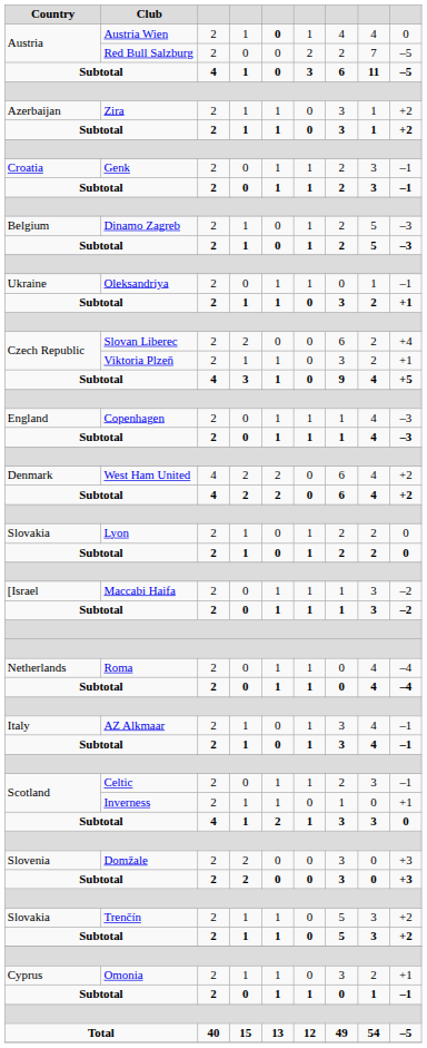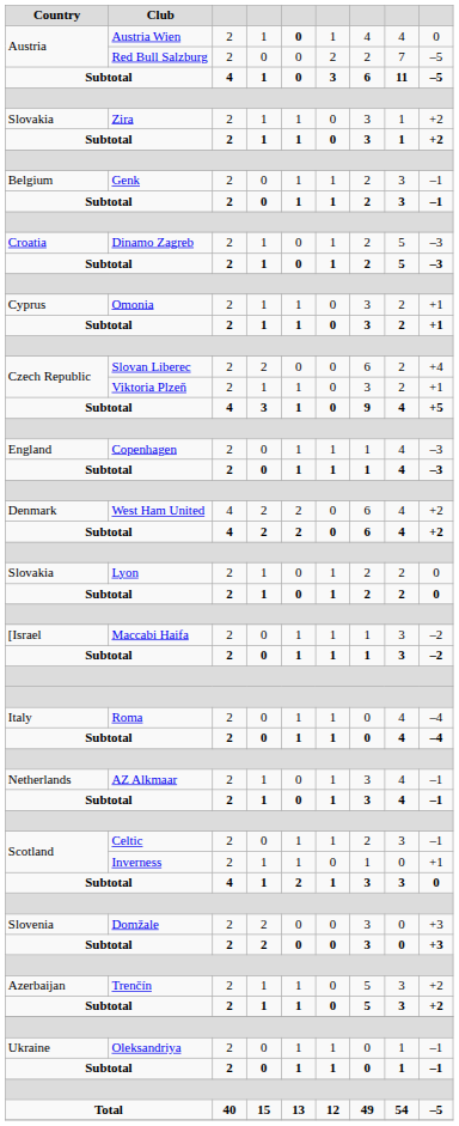 <table class="wikitable" style="text-align: center;">
 <tr>
 <th width="120" style="background:#DCDCDC">Country</th>
 <th width="120" style="background:#DCDCDC">Club</th>
 <th width="35" style="background:#DCDCDC"></th>
 <th width="35" style="background:#DCDCDC"></th>
 <th width="35" style="background:#DCDCDC"></th>
 <th width="35" style="background:#DCDCDC"></th>
 <th width="35" style="background:#DCDCDC"></th>
 <th width="35" style="background:#DCDCDC"></th>
 <th width="35" style="background:#DCDCDC"></th>
 </tr>
 <tr>
 <td align=left rowspan="2"> Austria</td>
 <td align=left><a href='#'>Austria Wien</a></td>
 <td>2</td>
 <td>1</td>
 <td><strong>0</strong></td>
 <td>1</td>
 <td>4</td>
 <td>4</td>
 <td>0</td>
 </tr>
 <tr>
 <td align=left><a href='#'>Red Bull Salzburg</a></td>
 <td>2</td>
 <td>0</td>
 <td>0</td>
 <td>2</td>
 <td>2</td>
 <td>7</td>
 <td>–5</td>
 </tr>
 <tr>
 <td colspan=2 align-"center"><strong>Subtotal</strong></td>
 <td><strong>4</strong></td>
 <td><strong>1</strong></td>
 <td><strong>0</strong></td>
 <td><strong>3</strong></td>
 <td><strong>6</strong></td>
 <td><strong>11</strong></td>
 <td><strong>–5</strong></td>
 </tr>
 <tr>
 <th colspan=9 height="18" style="background:#DCDCDC"></th>
 </tr>
 <tr>
-<td align=left> Azerbaijan</td>
+<td align=left> Slovakia</td>
 <td align=left><a href='#'>Zira</a></td>
 <td>2</td>
 <td>1</td>
 <td>1</td>
 <td>0</td>
 <td>3</td>
 <td>1</td>
 <td>+2</td>
 </tr>
 <tr>
 <td colspan=2 align-"center"><strong>Subtotal</strong></td>
 <td><strong>2</strong></td>
 <td><strong>1</strong></td>
 <td><strong>1</strong></td>
 <td><strong>0</strong></td>
 <td><strong>3</strong></td>
 <td><strong>1</strong></td>
 <td><strong>+2</strong></td>
 </tr>
 <tr>
 <th colspan=9 height="18" style="background:#DCDCDC"></th>
 </tr>
 <tr>
-<td align=left> <a href='#'>Croatia</a></td>
+<td align=left> Belgium</td>
 <td align=left><a href='#'>Genk</a></td>
 <td>2</td>
 <td>0</td>
 <td>1</td>
 <td>1</td>
 <td>2</td>
 <td>3</td>
 <td>–1</td>
 </tr>
 <tr>
 <td colspan=2 align-"center"><strong>Subtotal</strong></td>
 <td><strong>2</strong></td>
 <td><strong>0</strong></td>
 <td><strong>1</strong></td>
 <td><strong>1</strong></td>
 <td><strong>2</strong></td>
 <td><strong>3</strong></td>
 <td><strong>–1</strong></td>
 </tr>
 <tr>
 <th colspan=9 height="18" style="background:#DCDCDC"></th>
 </tr>
 <tr>
-<td align=left> Belgium</td>
+<td align=left> <a href='#'>Croatia</a></td>
 <td align=left><a href='#'>Dinamo Zagreb</a></td>
 <td>2</td>
 <td>1</td>
 <td>0</td>
 <td>1</td>
 <td>2</td>
 <td>5</td>
 <td>–3</td>
 </tr>
 <tr>
 <td colspan=2 align-"center"><strong>Subtotal</strong></td>
 <td><strong>2</strong></td>
 <td><strong>1</strong></td>
 <td><strong>0</strong></td>
 <td><strong>1</strong></td>
 <td><strong>2</strong></td>
 <td><strong>5</strong></td>
 <td><strong>–3</strong></td>
 </tr>
 <tr>
 <th colspan=9 height="18" style="background:#DCDCDC"></th>
 </tr>
 <tr>
-<td align=left> Ukraine</td>
-<td align=left><a href='#'>Oleksandriya</a></td>
+<td align=left> Cyprus</td>
+<td align=left><a href='#'>Omonia</a></td>
 <td>2</td>
-<td>0</td>
 <td>1</td>
 <td>1</td>
 <td>0</td>
-<td>1</td>
-<td>–1</td>
+<td>3</td>
+<td>2</td>
+<td>+1</td>
 </tr>
 <tr>
 <td colspan=2 align-"center"><strong>Subtotal</strong></td>
 <td><strong>2</strong></td>
 <td><strong>1</strong></td>
 <td><strong>1</strong></td>
 <td><strong>0</strong></td>
 <td><strong>3</strong></td>
 <td><strong>2</strong></td>
 <td><strong>+1</strong></td>
 </tr>
 <tr>
 <th colspan=9 height="18" style="background:#DCDCDC"></th>
 </tr>
 <tr>
 <td align=left rowspan="2"> Czech Republic</td>
 <td align=left><a href='#'>Slovan Liberec</a></td>
 <td>2</td>
 <td>2</td>
 <td>0</td>
 <td>0</td>
 <td>6</td>
 <td>2</td>
 <td>+4</td>
 </tr>
 <tr>
 <td align=left><a href='#'>Viktoria Plzeň</a></td>
 <td>2</td>
 <td>1</td>
 <td>1</td>
 <td>0</td>
 <td>3</td>
 <td>2</td>
 <td>+1</td>
 </tr>
 <tr>
 <td colspan=2 align-"center"><strong>Subtotal</strong></td>
 <td><strong>4</strong></td>
 <td><strong>3</strong></td>
 <td><strong>1</strong></td>
 <td><strong>0</strong></td>
 <td><strong>9</strong></td>
 <td><strong>4</strong></td>
 <td><strong>+5</strong></td>
 </tr>
 <tr>
 <th colspan=9 height="18" style="background:#DCDCDC"></th>
 </tr>
 <tr>
 <td align=left> England</td>
 <td align=left><a href='#'>Copenhagen</a></td>
 <td>2</td>
 <td>0</td>
 <td>1</td>
 <td>1</td>
 <td>1</td>
 <td>4</td>
 <td>–3</td>
 </tr>
 <tr>
 <td colspan=2 align-"center"><strong>Subtotal</strong></td>
 <td><strong>2</strong></td>
 <td><strong>0</strong></td>
 <td><strong>1</strong></td>
 <td><strong>1</strong></td>
 <td><strong>1</strong></td>
 <td><strong>4</strong></td>
 <td><strong>–3</strong></td>
 </tr>
 <tr>
 <th colspan=9 height="18" style="background:#DCDCDC"></th>
 </tr>
 <tr>
 <td align=left> Denmark</td>
 <td align=left><a href='#'>West Ham United</a></td>
 <td>4</td>
 <td>2</td>
 <td>2</td>
 <td>0</td>
 <td>6</td>
 <td>4</td>
 <td>+2</td>
 </tr>
 <tr>
 <td colspan=2 align-"center"><strong>Subtotal</strong></td>
 <td><strong>4</strong></td>
 <td><strong>2</strong></td>
 <td><strong>2</strong></td>
 <td><strong>0</strong></td>
 <td><strong>6</strong></td>
 <td><strong>4</strong></td>
 <td><strong>+2</strong></td>
 </tr>
 <tr>
 <th colspan=9 height="18" style="background:#DCDCDC"></th>
 </tr>
 <tr>
 <td align=left> Slovakia</td>
 <td align=left><a href='#'>Lyon</a></td>
 <td>2</td>
 <td>1</td>
 <td>0</td>
 <td>1</td>
 <td>2</td>
 <td>2</td>
 <td>0</td>
 </tr>
 <tr>
 <td colspan=2 align-"center"><strong>Subtotal</strong></td>
 <td><strong>2</strong></td>
 <td><strong>1</strong></td>
 <td><strong>0</strong></td>
 <td><strong>1</strong></td>
 <td><strong>2</strong></td>
 <td><strong>2</strong></td>
 <td><strong>0</strong></td>
 </tr>
 <tr>
 <th colspan=9 height="18" style="background:#DCDCDC"></th>
 </tr>
 <tr>
 <td align=left> [Israel</td>
 <td align=left><a href='#'>Maccabi Haifa</a></td>
 <td>2</td>
 <td>0</td>
 <td>1</td>
 <td>1</td>
 <td>1</td>
 <td>3</td>
 <td>–2</td>
 </tr>
 <tr>
 <td colspan=2 align-"center"><strong>Subtotal</strong></td>
 <td><strong>2</strong></td>
 <td><strong>0</strong></td>
 <td><strong>1</strong></td>
 <td><strong>1</strong></td>
 <td><strong>1</strong></td>
 <td><strong>3</strong></td>
 <td><strong>–2</strong></td>
 </tr>
 <tr>
 <th colspan=9 height="18" style="background:#DCDCDC"></th>
 </tr>
 <tr>
 <th colspan=9 height="18" style="background:#DCDCDC"></th>
 </tr>
 <tr>
-<td align=left> Netherlands</td>
+<td align=left> Italy</td>
 <td align=left><a href='#'>Roma</a></td>
 <td>2</td>
 <td>0</td>
 <td>1</td>
 <td>1</td>
 <td>0</td>
 <td>4</td>
 <td>–4</td>
 </tr>
 <tr>
 <td colspan=2 align-"center"><strong>Subtotal</strong></td>
 <td><strong>2</strong></td>
 <td><strong>0</strong></td>
 <td><strong>1</strong></td>
 <td><strong>1</strong></td>
 <td><strong>0</strong></td>
 <td><strong>4</strong></td>
 <td><strong>–4</strong></td>
 </tr>
 <tr>
 <th colspan=9 height="18" style="background:#DCDCDC"></th>
 </tr>
 <tr>
-<td align=left> Italy</td>
+<td align=left> Netherlands</td>
 <td align=left><a href='#'>AZ Alkmaar</a></td>
 <td>2</td>
 <td>1</td>
 <td>0</td>
 <td>1</td>
 <td>3</td>
 <td>4</td>
 <td>–1</td>
 </tr>
 <tr>
 <td colspan=2 align-"center"><strong>Subtotal</strong></td>
 <td><strong>2</strong></td>
 <td><strong>1</strong></td>
 <td><strong>0</strong></td>
 <td><strong>1</strong></td>
 <td><strong>3</strong></td>
 <td><strong>4</strong></td>
 <td><strong>–1</strong></td>
 </tr>
 <tr>
 <th colspan=9 height="18" style="background:#DCDCDC"></th>
 </tr>
 <tr>
 <td align=left rowspan="2"> Scotland</td>
 <td align=left><a href='#'>Celtic</a></td>
 <td>2</td>
 <td>0</td>
 <td>1</td>
 <td>1</td>
 <td>2</td>
 <td>3</td>
 <td>–1</td>
 </tr>
 <tr>
 <td align=left><a href='#'>Inverness</a></td>
 <td>2</td>
 <td>1</td>
 <td>1</td>
 <td>0</td>
 <td>1</td>
 <td>0</td>
 <td>+1</td>
 </tr>
 <tr>
 <td colspan=2 align-"center"><strong>Subtotal</strong></td>
 <td><strong>4</strong></td>
 <td><strong>1</strong></td>
 <td><strong>2</strong></td>
 <td><strong>1</strong></td>
 <td><strong>3</strong></td>
 <td><strong>3</strong></td>
 <td><strong>0</strong></td>
 </tr>
 <tr>
 <th colspan=9 height="18" style="background:#DCDCDC"></th>
 </tr>
 <tr>
 <td align=left> Slovenia</td>
 <td align=left><a href='#'>Domžale</a></td>
 <td>2</td>
 <td>2</td>
 <td>0</td>
 <td>0</td>
 <td>3</td>
 <td>0</td>
 <td>+3</td>
 </tr>
 <tr>
 <td colspan=2 align-"center"><strong>Subtotal</strong></td>
 <td><strong>2</strong></td>
 <td><strong>2</strong></td>
 <td><strong>0</strong></td>
 <td><strong>0</strong></td>
 <td><strong>3</strong></td>
 <td><strong>0</strong></td>
 <td><strong>+3</strong></td>
 </tr>
 <tr>
 <th colspan=9 height="18" style="background:#DCDCDC"></th>
 </tr>
 <tr>
-<td align=left> Slovakia</td>
+<td align=left> Azerbaijan</td>
 <td align=left><a href='#'>Trenčín</a></td>
 <td>2</td>
 <td>1</td>
 <td>1</td>
 <td>0</td>
 <td>5</td>
 <td>3</td>
 <td>+2</td>
 </tr>
 <tr>
 <td colspan=2 align-"center"><strong>Subtotal</strong></td>
 <td><strong>2</strong></td>
 <td><strong>1</strong></td>
 <td><strong>1</strong></td>
 <td><strong>0</strong></td>
 <td><strong>5</strong></td>
 <td><strong>3</strong></td>
 <td><strong>+2</strong></td>
 </tr>
 <tr>
 </tr>
 <tr>
 <th colspan=9 height="18" style="background:#DCDCDC"></th>
 </tr>
 <tr>
-<td align=left> Cyprus</td>
-<td align=left><a href='#'>Omonia</a></td>
+<td align=left> Ukraine</td>
+<td align=left><a href='#'>Oleksandriya</a></td>
 <td>2</td>
+<td>0</td>
 <td>1</td>
 <td>1</td>
 <td>0</td>
-<td>3</td>
-<td>2</td>
-<td>+1</td>
+<td>1</td>
+<td>–1</td>
 </tr>
 <tr>
 <td colspan=2 align-"center"><strong>Subtotal</strong></td>
 <td><strong>2</strong></td>
 <td><strong>0</strong></td>
 <td><strong>1</strong></td>
 <td><strong>1</strong></td>
 <td><strong>0</strong></td>
 <td><strong>1</strong></td>
 <td><strong>–1</strong></td>
 </tr>
 <tr>
 <th colspan=9 height="18" style="background:#DCDCDC"></th>
 </tr>
 <tr>
 <td colspan=2 align-"center"><strong>Total</strong></td>
 <td><strong>40</strong></td>
 <td><strong>15</strong></td>
 <td><strong>13</strong></td>
 <td><strong>12</strong></td>
 <td><strong>49</strong></td>
 <td><strong>54</strong></td>
 <td><strong>–5</strong></td>
 </tr>
 <tr>
 </tr>
 </table>
